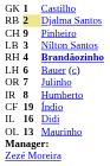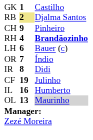 <table cellspacing="0" cellpadding="0" style="font-size:90%; margin:auto;">
 <tr>
 <th width=25></th>
 <th width=25></th>
 </tr>
 <tr>
 <td>GK</td>
 <td><strong>1</strong></td>
 <td><a href='#'>Castilho</a></td>
 </tr>
 <tr>
 <td>RB</td>
 <td style="background: khaki;"><strong>2</strong></td>
 <td><a href='#'>Djalma Santos</a></td>
 </tr>
 <tr>
 <td>CH</td>
 <td><strong>9</strong></td>
 <td><a href='#'>Pinheiro</a></td>
 </tr>
 <tr>
-<td>LB</td>
-<td><strong>3</strong></td>
-<td><a href='#'>Nílton Santos</a></td>
-<td></td>
-</tr>
-<tr>
 <td>RH</td>
 <td><strong>4</strong></td>
 <td><strong><a href='#'>Brandãozinho</a></strong></td>
 </tr>
 <tr>
 <td>LH</td>
 <td><strong>6</strong></td>
 <td><a href='#'>Bauer</a> (<a href='#'>c</a>)</td>
 </tr>
 <tr>
 <td>OR</td>
 <td><strong>7</strong></td>
-<td><a href='#'>Julinho</a></td>
+<td><a href='#'>Índio</a></td>
 </tr>
 <tr>
 <td>IR</td>
 <td><strong>8</strong></td>
-<td><a href='#'>Humberto</a></td>
+<td><a href='#'>Didi</a></td>
 </tr>
 <tr>
 <td>CF</td>
 <td><strong>19</strong></td>
-<td><a href='#'>Índio</a></td>
+<td><a href='#'>Julinho</a></td>
 </tr>
 <tr>
 <td>IL</td>
 <td><strong>16</strong></td>
-<td><a href='#'>Didi</a></td>
+<td><a href='#'>Humberto</a></td>
 <td></td>
 </tr>
 <tr>
 <td>OL</td>
 <td><strong>13</strong></td>
-<td><a href='#'>Maurinho</a></td>
+<td style="background: lightgrey;"><a href='#'>Maurinho</a></td>
 </tr>
 <tr>
 <td colspan=3><strong>Manager:</strong></td>
 </tr>
 <tr>
 <td colspan=4> <a href='#'>Zezé Moreira</a></td>
 </tr>
 </table>
